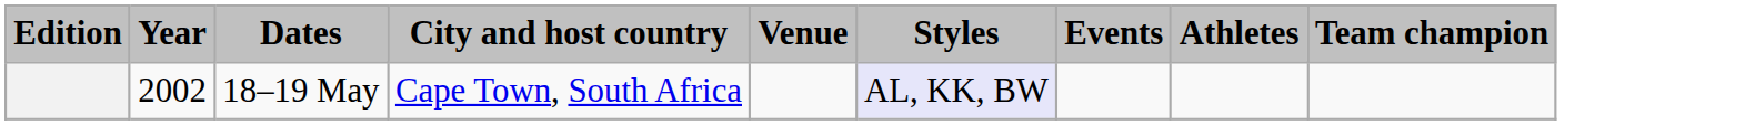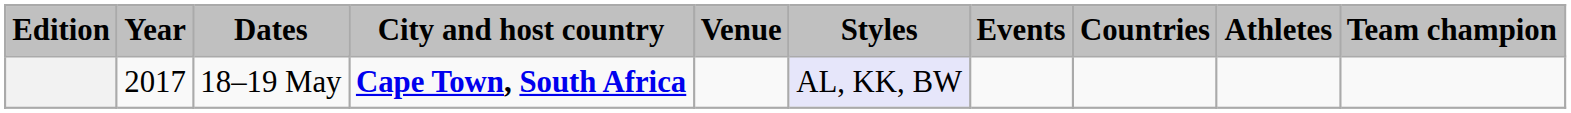 <table class="wikitable" style="font-size:90%">
 <tr>
 <th style=background-color:#C0C0C0>Edition</th>
 <th style=background-color:#C0C0C0>Year</th>
 <th style=background-color:#C0C0C0>Dates</th>
 <th style=background-color:#C0C0C0>City and host country</th>
 <th style=background-color:#C0C0C0>Venue</th>
 <th style=background-color:#C0C0C0>Styles</th>
 <th style=background-color:#C0C0C0>Events</th>
+<th style=background-color:#C0C0C0>Countries</th>
 <th style=background-color:#C0C0C0>Athletes</th>
 <th style=background-color:#C0C0C0>Team champion</th>
 </tr>
 <tr>
 <th></th>
-<td>2002</td>
+<td>2017</td>
 <td>18–19 May</td>
-<td> <a href='#'>Cape Town</a>, <a href='#'>South Africa</a></td>
+<td><strong> <a href='#'>Cape Town</a>, <a href='#'>South Africa</a></strong></td>
 <td></td>
 <td style="background: lavender;">AL, KK, BW</td>
 <td></td>
 <td></td>
 <td></td>
+<td></td>
 </tr>
 </table>
